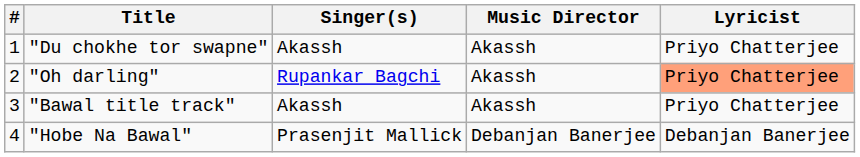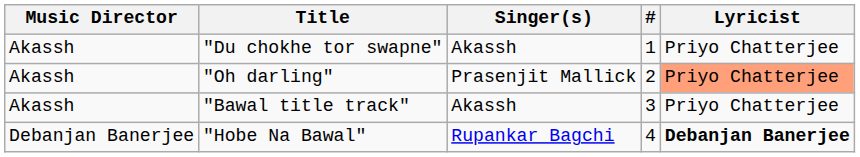 <table class="wikitable" style="font-size:95%;">
 <tr>
-<th>#</th>
+<th>Music Director</th>
 <th>Title</th>
 <th>Singer(s)</th>
-<th>Music Director</th>
+<th>#</th>
 <th>Lyricist</th>
 </tr>
 <tr>
-<td>1</td>
+<td>Akassh</td>
 <td>"Du chokhe tor swapne"</td>
 <td>Akassh</td>
-<td>Akassh</td>
+<td>1</td>
 <td>Priyo Chatterjee</td>
 </tr>
 <tr>
+<td>Akassh</td>
+<td>"Oh darling"</td>
+<td>Prasenjit Mallick</td>
 <td>2</td>
-<td>"Oh darling"</td>
-<td><a href='#'>Rupankar Bagchi</a></td>
-<td>Akassh</td>
 <td style="background: lightsalmon;">Priyo Chatterjee</td>
 </tr>
 <tr>
-<td>3</td>
+<td>Akassh</td>
 <td>"Bawal title track"</td>
 <td>Akassh</td>
-<td>Akassh</td>
+<td>3</td>
 <td>Priyo Chatterjee</td>
 </tr>
 <tr>
+<td>Debanjan Banerjee</td>
+<td>"Hobe Na Bawal"</td>
+<td><a href='#'>Rupankar Bagchi</a></td>
 <td>4</td>
-<td>"Hobe Na Bawal"</td>
-<td>Prasenjit Mallick</td>
-<td>Debanjan Banerjee</td>
-<td>Debanjan Banerjee</td>
+<td><strong>Debanjan Banerjee</strong></td>
 </tr>
 </table>
